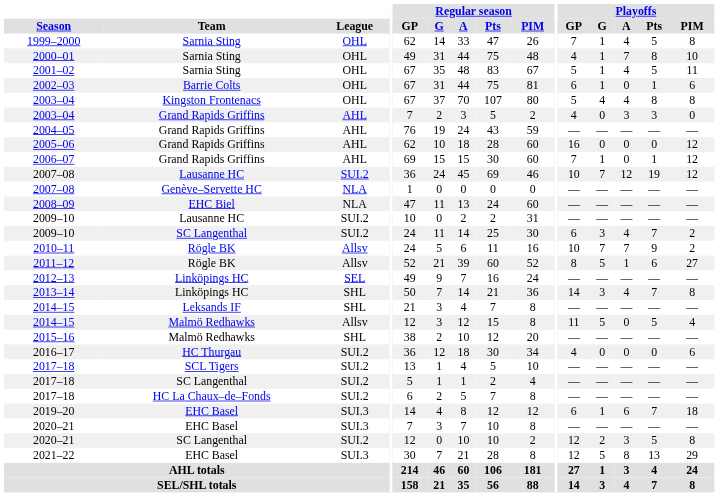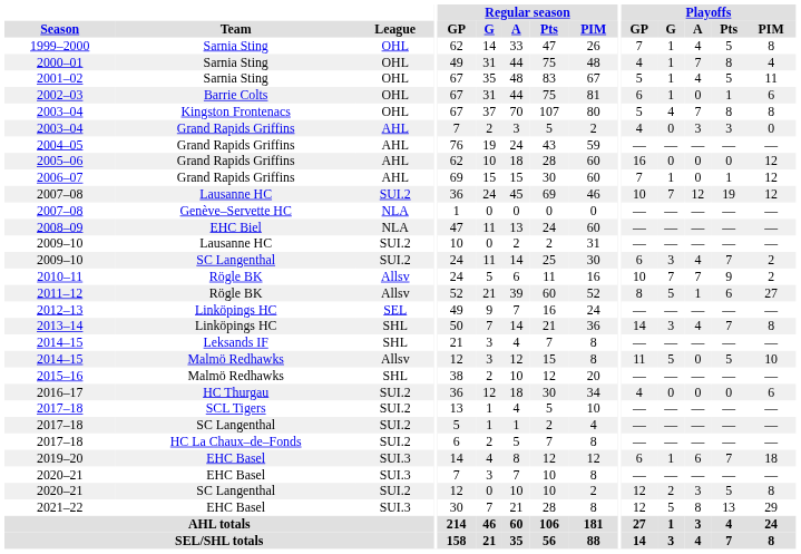 <table border="0" cellpadding="1" cellspacing="0" style="text-align:center; width:60em">
 <tr bgcolor="#e0e0e0">
 <th colspan="3" bgcolor="#ffffff"></th>
 <th rowspan="99" bgcolor="#ffffff"></th>
 <th colspan="5"><a href='#'>Regular season</a></th>
 <th rowspan="99" bgcolor="#ffffff"></th>
 <th colspan="5"><a href='#'>Playoffs</a></th>
 </tr>
 <tr bgcolor="#e0e0e0">
 <th><a href='#'>Season</a></th>
 <th>Team</th>
 <th>League</th>
 <th>GP</th>
 <th><a href='#'>G</a></th>
 <th><a href='#'>A</a></th>
 <th><a href='#'>Pts</a></th>
 <th><a href='#'>PIM</a></th>
 <th>GP</th>
 <th>G</th>
 <th>A</th>
 <th>Pts</th>
 <th>PIM</th>
 </tr>
 <tr>
 <td><a href='#'>1999–2000</a></td>
 <td><a href='#'>Sarnia Sting</a></td>
 <td><a href='#'>OHL</a></td>
 <td>62</td>
 <td>14</td>
 <td>33</td>
 <td>47</td>
 <td>26</td>
 <td>7</td>
 <td>1</td>
 <td>4</td>
 <td>5</td>
 <td>8</td>
 </tr>
 <tr bgcolor="#f0f0f0">
 <td><a href='#'>2000–01</a></td>
 <td>Sarnia Sting</td>
 <td>OHL</td>
 <td>49</td>
 <td>31</td>
 <td>44</td>
 <td>75</td>
 <td>48</td>
 <td>4</td>
 <td>1</td>
 <td>7</td>
 <td>8</td>
-<td>10</td>
+<td>4</td>
 </tr>
 <tr>
 <td><a href='#'>2001–02</a></td>
 <td>Sarnia Sting</td>
 <td>OHL</td>
 <td>67</td>
 <td>35</td>
 <td>48</td>
 <td>83</td>
 <td>67</td>
 <td>5</td>
 <td>1</td>
 <td>4</td>
 <td>5</td>
 <td>11</td>
 </tr>
 <tr bgcolor="#f0f0f0">
 <td><a href='#'>2002–03</a></td>
 <td><a href='#'>Barrie Colts</a></td>
 <td>OHL</td>
 <td>67</td>
 <td>31</td>
 <td>44</td>
 <td>75</td>
 <td>81</td>
 <td>6</td>
 <td>1</td>
 <td>0</td>
 <td>1</td>
 <td>6</td>
 </tr>
 <tr>
 <td><a href='#'>2003–04</a></td>
 <td><a href='#'>Kingston Frontenacs</a></td>
 <td>OHL</td>
 <td>67</td>
 <td>37</td>
 <td>70</td>
 <td>107</td>
 <td>80</td>
 <td>5</td>
 <td>4</td>
-<td>4</td>
+<td>7</td>
 <td>8</td>
 <td>8</td>
 </tr>
 <tr bgcolor="#f0f0f0">
 <td><a href='#'>2003–04</a></td>
 <td><a href='#'>Grand Rapids Griffins</a></td>
 <td><a href='#'>AHL</a></td>
 <td>7</td>
 <td>2</td>
 <td>3</td>
 <td>5</td>
 <td>2</td>
 <td>4</td>
 <td>0</td>
 <td>3</td>
 <td>3</td>
 <td>0</td>
 </tr>
 <tr>
 <td><a href='#'>2004–05</a></td>
 <td>Grand Rapids Griffins</td>
 <td>AHL</td>
 <td>76</td>
 <td>19</td>
 <td>24</td>
 <td>43</td>
 <td>59</td>
 <td>—</td>
 <td>—</td>
 <td>—</td>
 <td>—</td>
 <td>—</td>
 </tr>
 <tr bgcolor="#f0f0f0">
 <td><a href='#'>2005–06</a></td>
 <td>Grand Rapids Griffins</td>
 <td>AHL</td>
 <td>62</td>
 <td>10</td>
 <td>18</td>
 <td>28</td>
 <td>60</td>
 <td>16</td>
 <td>0</td>
 <td>0</td>
 <td>0</td>
 <td>12</td>
 </tr>
 <tr>
 <td><a href='#'>2006–07</a></td>
 <td>Grand Rapids Griffins</td>
 <td>AHL</td>
 <td>69</td>
 <td>15</td>
 <td>15</td>
 <td>30</td>
 <td>60</td>
 <td>7</td>
 <td>1</td>
 <td>0</td>
 <td>1</td>
 <td>12</td>
 </tr>
 <tr bgcolor="#f0f0f0">
 <td>2007–08</td>
 <td><a href='#'>Lausanne HC</a></td>
 <td><a href='#'>SUI.2</a></td>
 <td>36</td>
 <td>24</td>
 <td>45</td>
 <td>69</td>
 <td>46</td>
 <td>10</td>
 <td>7</td>
 <td>12</td>
 <td>19</td>
 <td>12</td>
 </tr>
 <tr>
 <td><a href='#'>2007–08</a></td>
 <td><a href='#'>Genève–Servette HC</a></td>
 <td><a href='#'>NLA</a></td>
 <td>1</td>
 <td>0</td>
 <td>0</td>
 <td>0</td>
 <td>0</td>
 <td>—</td>
 <td>—</td>
 <td>—</td>
 <td>—</td>
 <td>—</td>
 </tr>
 <tr bgcolor="#f0f0f0">
 <td><a href='#'>2008–09</a></td>
 <td><a href='#'>EHC Biel</a></td>
 <td>NLA</td>
 <td>47</td>
 <td>11</td>
 <td>13</td>
 <td>24</td>
 <td>60</td>
 <td>—</td>
 <td>—</td>
 <td>—</td>
 <td>—</td>
 <td>—</td>
 </tr>
 <tr>
 <td>2009–10</td>
 <td>Lausanne HC</td>
 <td>SUI.2</td>
 <td>10</td>
 <td>0</td>
 <td>2</td>
 <td>2</td>
 <td>31</td>
 <td>—</td>
 <td>—</td>
 <td>—</td>
 <td>—</td>
 <td>—</td>
 </tr>
 <tr bgcolor="#f0f0f0">
 <td>2009–10</td>
 <td><a href='#'>SC Langenthal</a></td>
 <td>SUI.2</td>
 <td>24</td>
 <td>11</td>
 <td>14</td>
 <td>25</td>
 <td>30</td>
 <td>6</td>
 <td>3</td>
 <td>4</td>
 <td>7</td>
 <td>2</td>
 </tr>
 <tr>
 <td><a href='#'>2010–11</a></td>
 <td><a href='#'>Rögle BK</a></td>
 <td><a href='#'>Allsv</a></td>
 <td>24</td>
 <td>5</td>
 <td>6</td>
 <td>11</td>
 <td>16</td>
 <td>10</td>
 <td>7</td>
 <td>7</td>
 <td>9</td>
 <td>2</td>
 </tr>
 <tr bgcolor="#f0f0f0">
 <td><a href='#'>2011–12</a></td>
 <td>Rögle BK</td>
 <td>Allsv</td>
 <td>52</td>
 <td>21</td>
 <td>39</td>
 <td>60</td>
 <td>52</td>
 <td>8</td>
 <td>5</td>
 <td>1</td>
 <td>6</td>
 <td>27</td>
 </tr>
 <tr>
 <td><a href='#'>2012–13</a></td>
 <td><a href='#'>Linköpings HC</a></td>
 <td><a href='#'>SEL</a></td>
 <td>49</td>
 <td>9</td>
 <td>7</td>
 <td>16</td>
 <td>24</td>
 <td>—</td>
 <td>—</td>
 <td>—</td>
 <td>—</td>
 <td>—</td>
 </tr>
 <tr bgcolor="#f0f0f0">
 <td><a href='#'>2013–14</a></td>
 <td>Linköpings HC</td>
 <td>SHL</td>
 <td>50</td>
 <td>7</td>
 <td>14</td>
 <td>21</td>
 <td>36</td>
 <td>14</td>
 <td>3</td>
 <td>4</td>
 <td>7</td>
 <td>8</td>
 </tr>
 <tr>
 <td><a href='#'>2014–15</a></td>
 <td><a href='#'>Leksands IF</a></td>
 <td>SHL</td>
 <td>21</td>
 <td>3</td>
 <td>4</td>
 <td>7</td>
 <td>8</td>
 <td>—</td>
 <td>—</td>
 <td>—</td>
 <td>—</td>
 <td>—</td>
 </tr>
 <tr bgcolor="#f0f0f0">
 <td><a href='#'>2014–15</a></td>
 <td><a href='#'>Malmö Redhawks</a></td>
 <td>Allsv</td>
 <td>12</td>
 <td>3</td>
 <td>12</td>
 <td>15</td>
 <td>8</td>
 <td>11</td>
 <td>5</td>
 <td>0</td>
 <td>5</td>
-<td>4</td>
+<td>10</td>
 </tr>
 <tr>
 <td><a href='#'>2015–16</a></td>
 <td>Malmö Redhawks</td>
 <td>SHL</td>
 <td>38</td>
 <td>2</td>
 <td>10</td>
 <td>12</td>
 <td>20</td>
 <td>—</td>
 <td>—</td>
 <td>—</td>
 <td>—</td>
 <td>—</td>
 </tr>
 <tr bgcolor="#f0f0f0">
 <td>2016–17</td>
 <td><a href='#'>HC Thurgau</a></td>
 <td>SUI.2</td>
 <td>36</td>
 <td>12</td>
 <td>18</td>
 <td>30</td>
 <td>34</td>
 <td>4</td>
 <td>0</td>
 <td>0</td>
 <td>0</td>
 <td>6</td>
 </tr>
 <tr>
 <td><a href='#'>2017–18</a></td>
 <td><a href='#'>SCL Tigers</a></td>
 <td>SUI.2</td>
 <td>13</td>
 <td>1</td>
 <td>4</td>
 <td>5</td>
 <td>10</td>
 <td>—</td>
 <td>—</td>
 <td>—</td>
 <td>—</td>
 <td>—</td>
 </tr>
 <tr bgcolor="#f0f0f0">
 <td>2017–18</td>
 <td>SC Langenthal</td>
 <td>SUI.2</td>
 <td>5</td>
 <td>1</td>
 <td>1</td>
 <td>2</td>
 <td>4</td>
 <td>—</td>
 <td>—</td>
 <td>—</td>
 <td>—</td>
 <td>—</td>
 </tr>
 <tr>
 <td>2017–18</td>
 <td><a href='#'>HC La Chaux–de–Fonds</a></td>
 <td>SUI.2</td>
 <td>6</td>
 <td>2</td>
 <td>5</td>
 <td>7</td>
 <td>8</td>
 <td>—</td>
 <td>—</td>
 <td>—</td>
 <td>—</td>
 <td>—</td>
 </tr>
 <tr bgcolor="#f0f0f0">
 <td>2019–20</td>
 <td><a href='#'>EHC Basel</a></td>
 <td>SUI.3</td>
 <td>14</td>
 <td>4</td>
 <td>8</td>
 <td>12</td>
 <td>12</td>
 <td>6</td>
 <td>1</td>
 <td>6</td>
 <td>7</td>
 <td>18</td>
 </tr>
 <tr>
 <td>2020–21</td>
 <td>EHC Basel</td>
 <td>SUI.3</td>
 <td>7</td>
 <td>3</td>
 <td>7</td>
 <td>10</td>
 <td>8</td>
 <td>—</td>
 <td>—</td>
 <td>—</td>
 <td>—</td>
 <td>—</td>
 </tr>
 <tr bgcolor="#f0f0f0">
 <td>2020–21</td>
 <td>SC Langenthal</td>
 <td>SUI.2</td>
 <td>12</td>
 <td>0</td>
 <td>10</td>
 <td>10</td>
 <td>2</td>
 <td>12</td>
 <td>2</td>
 <td>3</td>
 <td>5</td>
 <td>8</td>
 </tr>
 <tr>
 <td>2021–22</td>
 <td>EHC Basel</td>
 <td>SUI.3</td>
 <td>30</td>
 <td>7</td>
 <td>21</td>
 <td>28</td>
 <td>8</td>
 <td>12</td>
 <td>5</td>
 <td>8</td>
 <td>13</td>
 <td>29</td>
 </tr>
 <tr bgcolor="#e0e0e0">
 <th colspan="3">AHL totals</th>
 <th>214</th>
 <th>46</th>
 <th>60</th>
 <th>106</th>
 <th>181</th>
 <th>27</th>
 <th>1</th>
 <th>3</th>
 <th>4</th>
 <th>24</th>
 </tr>
 <tr bgcolor="#e0e0e0">
 <th colspan="3">SEL/SHL totals</th>
 <th>158</th>
 <th>21</th>
 <th>35</th>
 <th>56</th>
 <th>88</th>
 <th>14</th>
 <th>3</th>
 <th>4</th>
 <th>7</th>
 <th>8</th>
 </tr>
 </table>
